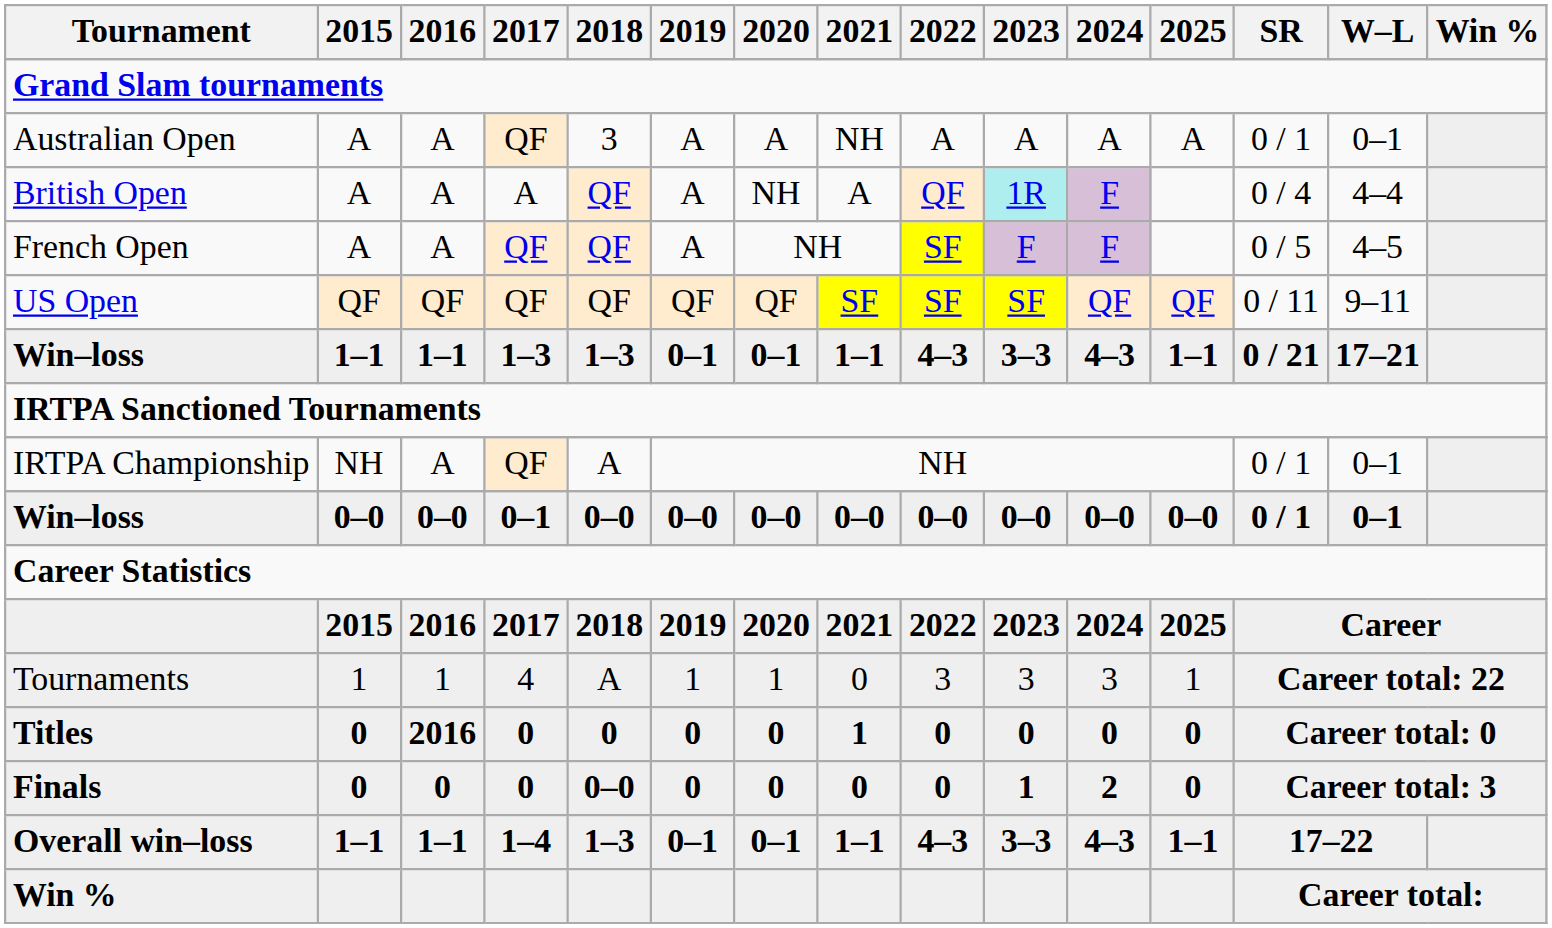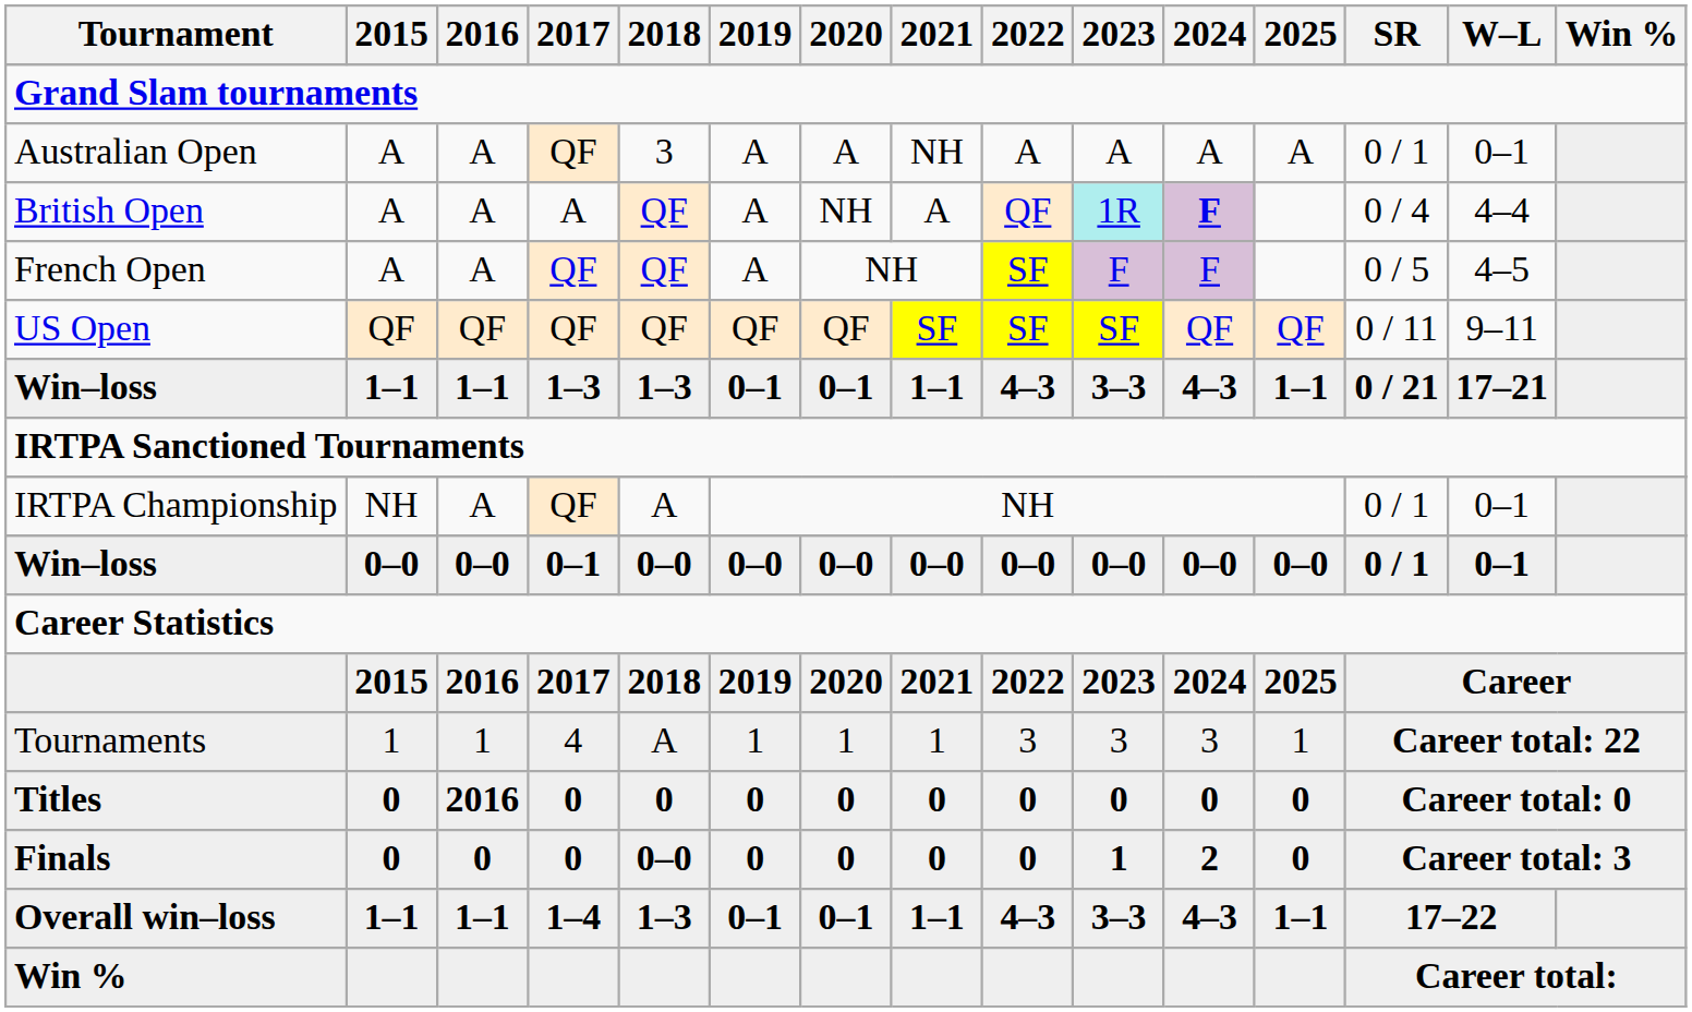 <table class="wikitable nowrap" style=text-align:center;font-size:94%>
 <tr>
 <th>Tournament</th>
 <th>2015</th>
 <th>2016</th>
 <th>2017</th>
 <th>2018</th>
 <th>2019</th>
 <th>2020</th>
 <th>2021</th>
 <th>2022</th>
 <th>2023</th>
 <th>2024</th>
 <th>2025</th>
 <th>SR</th>
 <th>W–L</th>
 <th>Win %</th>
 </tr>
 <tr style=font-weight:bold;background:#efefef>
 </tr>
 <tr>
 <td colspan="15" style="text-align:left"><strong><a href='#'>Grand Slam tournaments</a></strong></td>
 </tr>
 <tr>
 <td align=left>Australian Open</td>
 <td>A</td>
 <td>A</td>
 <td bgcolor=ffebcd>QF</td>
 <td>3</td>
 <td>A</td>
 <td>A</td>
 <td>NH</td>
 <td>A</td>
 <td>A</td>
 <td>A</td>
 <td>A</td>
 <td>0 / 1</td>
 <td>0–1</td>
 <td bgcolor=efefef></td>
 </tr>
 <tr>
 <td align=left><a href='#'>British Open</a></td>
 <td>A</td>
 <td>A</td>
 <td>A</td>
 <td bgcolor=ffebcd><a href='#'>QF</a></td>
 <td>A</td>
 <td>NH</td>
 <td>A</td>
 <td bgcolor=ffebcd><a href='#'>QF</a></td>
 <td bgcolor=afeeee><a href='#'>1R</a></td>
-<td style="background:thistle;"><a href='#'>F</a></td>
+<td style="background:thistle;"><strong><a href='#'>F</a></strong></td>
 <td></td>
 <td>0 / 4</td>
 <td>4–4</td>
 <td bgcolor=efefef></td>
 </tr>
 <tr>
 <td align=left>French Open</td>
 <td>A</td>
 <td>A</td>
 <td bgcolor=ffebcd><a href='#'>QF</a></td>
 <td bgcolor=ffebcd><a href='#'>QF</a></td>
 <td>A</td>
 <td colspan=2>NH</td>
 <td style="background:yellow;"><a href='#'>SF</a></td>
 <td style="background:thistle;"><a href='#'>F</a></td>
 <td style="background:thistle;"><a href='#'>F</a></td>
 <td></td>
 <td>0 / 5</td>
 <td>4–5</td>
 <td bgcolor=efefef></td>
 </tr>
 <tr>
 <td align=left><a href='#'>US Open</a></td>
 <td bgcolor=ffebcd>QF</td>
 <td bgcolor=ffebcd>QF</td>
 <td bgcolor=ffebcd>QF</td>
 <td bgcolor=ffebcd>QF</td>
 <td bgcolor=ffebcd>QF</td>
 <td bgcolor=ffebcd>QF</td>
 <td style="background:yellow;"><a href='#'>SF</a></td>
 <td style="background:yellow;"><a href='#'>SF</a></td>
 <td style="background:yellow;"><a href='#'>SF</a></td>
 <td bgcolor=ffebcd><a href='#'>QF</a></td>
 <td bgcolor=ffebcd><a href='#'>QF</a></td>
 <td>0 / 11</td>
 <td>9–11</td>
 <td bgcolor=efefef></td>
 </tr>
 <tr style=font-weight:bold;background:#efefef>
 <td style=text-align:left>Win–loss</td>
 <td>1–1</td>
 <td>1–1</td>
 <td>1–3</td>
 <td>1–3</td>
 <td>0–1</td>
 <td>0–1</td>
 <td>1–1</td>
 <td>4–3</td>
 <td>3–3</td>
 <td>4–3</td>
 <td>1–1</td>
 <td>0 / 21</td>
 <td>17–21</td>
 <td bgcolor=efefef></td>
 </tr>
 <tr>
 <td colspan="15" style="text-align:left"><strong>IRTPA Sanctioned Tournaments</strong></td>
 </tr>
 <tr>
 </tr>
 <tr>
 </tr>
 <tr>
 <td align=left>IRTPA Championship</td>
 <td>NH</td>
 <td>A</td>
 <td bgcolor=ffebcd>QF</td>
 <td>A</td>
 <td colspan=7>NH</td>
 <td>0 / 1</td>
 <td>0–1</td>
 <td bgcolor=efefef></td>
 </tr>
 <tr>
 </tr>
 <tr style=font-weight:bold;background:#efefef>
 <td style=text-align:left>Win–loss</td>
 <td>0–0</td>
 <td>0–0</td>
 <td>0–1</td>
 <td>0–0</td>
 <td>0–0</td>
 <td>0–0</td>
 <td>0–0</td>
 <td>0–0</td>
 <td>0–0</td>
 <td>0–0</td>
 <td>0–0</td>
 <td>0 / 1</td>
 <td>0–1</td>
 <td bgcolor=efefef></td>
 </tr>
 <tr>
 <td colspan="15" style="text-align:left"><strong>Career Statistics</strong></td>
 </tr>
 <tr style="font-weight:bold;background:#EFEFEF;">
 <td></td>
 <td>2015</td>
 <td>2016</td>
 <td>2017</td>
 <td>2018</td>
 <td>2019</td>
 <td>2020</td>
 <td>2021</td>
 <td>2022</td>
 <td>2023</td>
 <td>2024</td>
 <td>2025</td>
 <td colspan=3>Career</td>
 </tr>
 <tr style="background:#EFEFEF">
 <td align=left>Tournaments</td>
 <td>1</td>
 <td>1</td>
 <td>4</td>
 <td>A</td>
 <td>1</td>
 <td>1</td>
-<td>0</td>
+<td>1</td>
 <td>3</td>
 <td>3</td>
 <td>3</td>
 <td>1</td>
 <td colspan="3"><strong>Career total: 22</strong></td>
 </tr>
 <tr style=font-weight:bold;background:#efefef>
 <td style=text-align:left>Titles</td>
 <td>0</td>
 <td>2016</td>
 <td>0</td>
 <td>0</td>
 <td>0</td>
 <td>0</td>
-<td>1</td>
+<td>0</td>
 <td>0</td>
 <td>0</td>
 <td>0</td>
 <td>0</td>
 <td colspan="3"><strong>Career total: 0</strong></td>
 </tr>
 <tr style=font-weight:bold;background:#efefef>
 <td style=text-align:left>Finals</td>
 <td>0</td>
 <td>0</td>
 <td>0</td>
 <td>0–0</td>
 <td>0</td>
 <td>0</td>
 <td>0</td>
 <td>0</td>
 <td>1</td>
 <td>2</td>
 <td>0</td>
 <td colspan="3"><strong>Career total: 3</strong></td>
 </tr>
 <tr style=font-weight:bold;background:#efefef>
 <td style=text-align:left>Overall win–loss</td>
 <td>1–1</td>
 <td>1–1</td>
 <td>1–4</td>
 <td>1–3</td>
 <td>0–1</td>
 <td>0–1</td>
 <td>1–1</td>
 <td>4–3</td>
 <td>3–3</td>
 <td>4–3</td>
 <td>1–1</td>
 <td colspan="2">17–22</td>
 <td></td>
 </tr>
 <tr style=font-weight:bold;background:#efefef>
 <td align=left>Win %</td>
 <td></td>
 <td></td>
 <td></td>
 <td></td>
 <td></td>
 <td></td>
 <td></td>
 <td></td>
 <td></td>
 <td></td>
 <td></td>
 <td colspan="3"><strong>Career total: </strong></td>
 </tr>
 </table>
